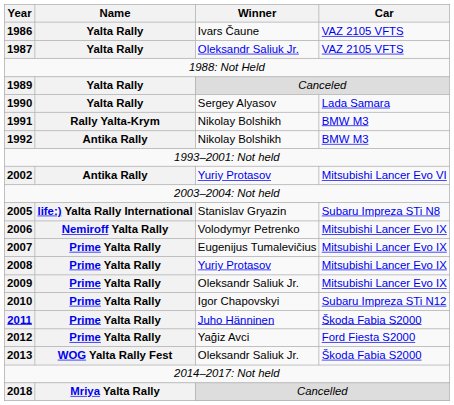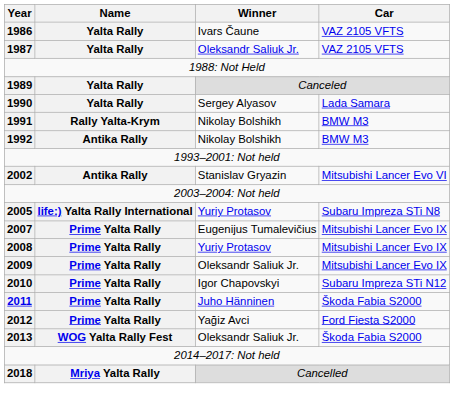 <table class="wikitable">
 <tr>
 <th>Year</th>
 <th>Name</th>
 <th>Winner</th>
 <th>Car</th>
 </tr>
 <tr>
 <th>1986</th>
 <th>Yalta Rally</th>
 <td> Ivars Čaune</td>
 <td><a href='#'>VAZ 2105 VFTS</a></td>
 </tr>
 <tr>
 <th>1987</th>
 <th>Yalta Rally</th>
 <td> <a href='#'>Oleksandr Saliuk Jr.</a></td>
 <td><a href='#'>VAZ 2105 VFTS</a></td>
 </tr>
 <tr>
 <td colspan="4" align="center"><em>1988: Not Held</em></td>
 </tr>
 <tr style="background:#ddd">
 <th>1989</th>
 <th>Yalta Rally</th>
 <td colspan="2" align="center"><em>Canceled</em></td>
 </tr>
 <tr>
 <th>1990</th>
 <th>Yalta Rally</th>
 <td> Sergey Alyasov</td>
 <td><a href='#'>Lada Samara</a></td>
 </tr>
 <tr>
 <th>1991</th>
 <th>Rally Yalta-Krym</th>
 <td> Nikolay Bolshikh</td>
 <td><a href='#'>BMW M3</a></td>
 </tr>
 <tr>
 <th>1992</th>
 <th>Antika Rally</th>
 <td> Nikolay Bolshikh</td>
 <td><a href='#'>BMW M3</a></td>
 </tr>
 <tr>
 <td colspan="4" align="center"><em>1993–2001: Not held</em></td>
 </tr>
 <tr>
 <th>2002</th>
 <th>Antika Rally</th>
-<td> <a href='#'>Yuriy Protasov</a></td>
+<td> Stanislav Gryazin</td>
 <td><a href='#'>Mitsubishi Lancer Evo VI</a></td>
 </tr>
 <tr>
 <td colspan="4" align="center"><em>2003–2004: Not held</em></td>
 </tr>
 <tr>
 <th>2005</th>
 <th><a href='#'>life:)</a> Yalta Rally International</th>
-<td> Stanislav Gryazin</td>
+<td> <a href='#'>Yuriy Protasov</a></td>
 <td><a href='#'>Subaru Impreza STi N8</a></td>
-</tr>
-<tr>
-<th>2006</th>
-<th><a href='#'>Nemiroff</a> Yalta Rally</th>
-<td> Volodymyr Petrenko</td>
-<td><a href='#'>Mitsubishi Lancer Evo IX</a></td>
 </tr>
 <tr>
 <th>2007</th>
 <th><a href='#'>Prime</a> Yalta Rally</th>
 <td> Eugenijus Tumalevičius</td>
 <td><a href='#'>Mitsubishi Lancer Evo IX</a></td>
 </tr>
 <tr>
 <th>2008</th>
 <th><a href='#'>Prime</a> Yalta Rally</th>
 <td> <a href='#'>Yuriy Protasov</a></td>
 <td><a href='#'>Mitsubishi Lancer Evo IX</a></td>
 </tr>
 <tr>
 <th>2009</th>
 <th><a href='#'>Prime</a> Yalta Rally</th>
 <td> Oleksandr Saliuk Jr.</td>
 <td><a href='#'>Mitsubishi Lancer Evo IX</a></td>
 </tr>
 <tr>
 <th>2010</th>
 <th><a href='#'>Prime</a> Yalta Rally</th>
 <td> Igor Chapovskyi</td>
 <td><a href='#'>Subaru Impreza STi N12</a></td>
 </tr>
 <tr>
 <th><a href='#'>2011</a></th>
 <th><a href='#'>Prime</a> Yalta Rally</th>
 <td> <a href='#'>Juho Hänninen</a></td>
 <td><a href='#'>Škoda Fabia S2000</a></td>
 </tr>
 <tr>
 <th>2012</th>
 <th><a href='#'>Prime</a> Yalta Rally</th>
 <td> Yağiz Avci</td>
 <td><a href='#'>Ford Fiesta S2000</a></td>
 </tr>
 <tr>
 <th>2013</th>
 <th><a href='#'>WOG</a> Yalta Rally Fest</th>
 <td> Oleksandr Saliuk Jr.</td>
 <td><a href='#'>Škoda Fabia S2000</a></td>
 </tr>
 <tr>
 <td colspan="4" align="center"><em>2014–2017: Not held</em></td>
 </tr>
 <tr style="background:#ddd">
 <th>2018</th>
 <th><a href='#'>Mriya</a> Yalta Rally</th>
 <td colspan="2" align="center"><em>Cancelled</em></td>
 </tr>
 </table>
